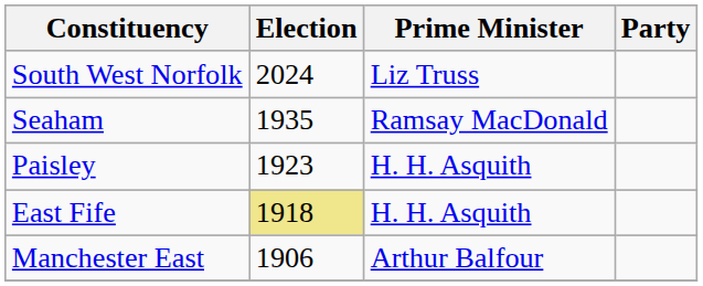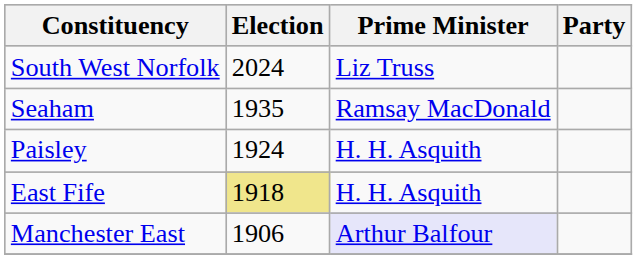 <table class="wikitable sortable">
 <tr>
 <th>Constituency</th>
 <th>Election</th>
 <th>Prime Minister</th>
 <th colspan=2>Party</th>
 </tr>
 <tr>
 <td><a href='#'>South West Norfolk</a></td>
 <td>2024</td>
 <td><a href='#'>Liz Truss</a></td>
 <td></td>
 </tr>
 <tr>
 <td><a href='#'>Seaham</a></td>
 <td>1935</td>
 <td><a href='#'>Ramsay MacDonald</a></td>
 <td></td>
 </tr>
 <tr>
 <td><a href='#'>Paisley</a></td>
-<td>1923</td>
+<td>1924</td>
 <td><a href='#'>H. H. Asquith</a></td>
 <td></td>
 </tr>
 <tr>
 <td><a href='#'>East Fife</a></td>
 <td style="background: khaki;">1918</td>
 <td><a href='#'>H. H. Asquith</a></td>
 <td></td>
 </tr>
 <tr>
 <td><a href='#'>Manchester East</a></td>
 <td>1906</td>
-<td><a href='#'>Arthur Balfour</a></td>
+<td style="background: lavender;"><a href='#'>Arthur Balfour</a></td>
 <td></td>
 </tr>
 <tr>
 </tr>
 </table>
